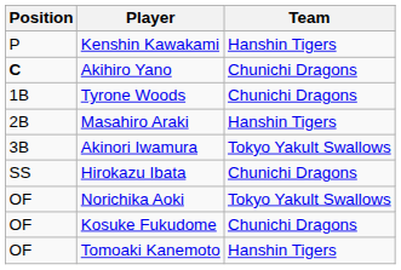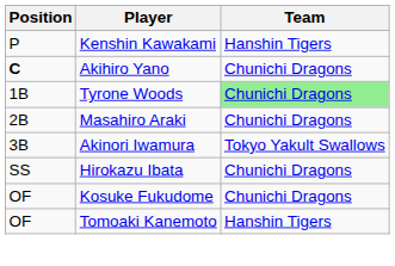 <table class="wikitable">
 <tr>
 <th>Position</th>
 <th>Player</th>
 <th>Team</th>
 </tr>
 <tr>
 <td>P</td>
 <td><a href='#'>Kenshin Kawakami</a></td>
 <td><a href='#'>Hanshin Tigers</a></td>
 </tr>
 <tr>
 <td><strong>C</strong></td>
 <td><a href='#'>Akihiro Yano</a></td>
 <td><a href='#'>Chunichi Dragons</a></td>
 </tr>
 <tr>
 <td>1B</td>
 <td><a href='#'>Tyrone Woods</a></td>
-<td><a href='#'>Chunichi Dragons</a></td>
+<td style="background: lightgreen;"><a href='#'>Chunichi Dragons</a></td>
 </tr>
 <tr>
 <td>2B</td>
 <td><a href='#'>Masahiro Araki</a></td>
-<td><a href='#'>Hanshin Tigers</a></td>
+<td><a href='#'>Chunichi Dragons</a></td>
 </tr>
 <tr>
 <td>3B</td>
 <td><a href='#'>Akinori Iwamura</a></td>
 <td><a href='#'>Tokyo Yakult Swallows</a></td>
 </tr>
 <tr>
 <td>SS</td>
 <td><a href='#'>Hirokazu Ibata</a></td>
 <td><a href='#'>Chunichi Dragons</a></td>
 </tr>
 <tr>
 <td>OF</td>
-<td><a href='#'>Norichika Aoki</a></td>
-<td><a href='#'>Tokyo Yakult Swallows</a></td>
-</tr>
-<tr>
-<td>OF</td>
 <td><a href='#'>Kosuke Fukudome</a></td>
 <td><a href='#'>Chunichi Dragons</a></td>
 </tr>
 <tr>
 <td>OF</td>
 <td><a href='#'>Tomoaki Kanemoto</a></td>
 <td><a href='#'>Hanshin Tigers</a></td>
 </tr>
 </table>
